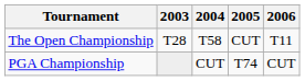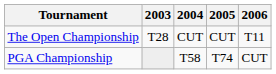 <table class="wikitable" style="font-size:95%;text-align:center;">
 <tr>
 <th>Tournament</th>
 <th>2003</th>
 <th>2004</th>
 <th>2005</th>
 <th>2006</th>
 </tr>
 <tr>
 <td align=left><a href='#'>The Open Championship</a></td>
 <td>T28</td>
-<td>T58</td>
+<td>CUT</td>
 <td>CUT</td>
 <td>T11</td>
 </tr>
 <tr>
 <td align=left><a href='#'>PGA Championship</a></td>
 <td style="background:#eeeeee;"></td>
-<td>CUT</td>
+<td>T58</td>
 <td>T74</td>
 <td>CUT</td>
 </tr>
 </table>
